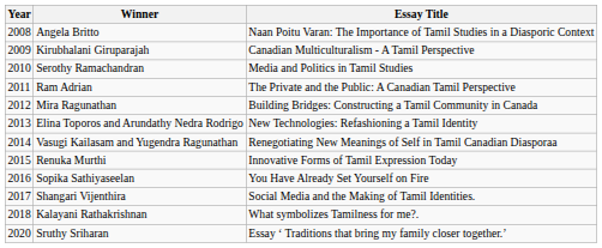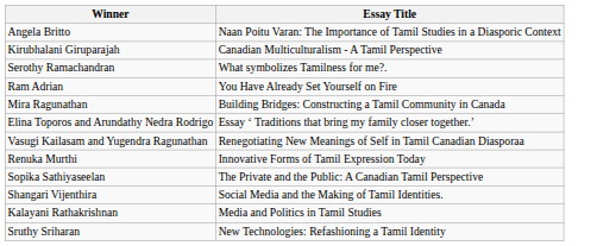 <table class="wikitable">
 <tr>
-<th>Year</th>
 <th>Winner</th>
 <th>Essay Title</th>
 </tr>
 <tr>
-<td>2008</td>
 <td>Angela Britto</td>
 <td>Naan Poitu Varan: The Importance of Tamil Studies in a Diasporic Context</td>
 </tr>
 <tr>
-<td>2009</td>
 <td>Kirubhalani Giruparajah</td>
 <td>Canadian Multiculturalism - A Tamil Perspective</td>
 </tr>
 <tr>
-<td>2010</td>
 <td>Serothy Ramachandran</td>
-<td>Media and Politics in Tamil Studies</td>
+<td>What symbolizes Tamilness for me?.</td>
 </tr>
 <tr>
-<td>2011</td>
 <td>Ram Adrian</td>
-<td>The Private and the Public: A Canadian Tamil Perspective</td>
+<td>You Have Already Set Yourself on Fire</td>
 </tr>
 <tr>
-<td>2012</td>
 <td>Mira Ragunathan</td>
 <td>Building Bridges: Constructing a Tamil Community in Canada</td>
 </tr>
 <tr>
-<td>2013</td>
 <td>Elina Toporos and Arundathy Nedra Rodrigo</td>
-<td>New Technologies: Refashioning a Tamil Identity</td>
+<td>Essay ‘ Traditions that bring my family closer together.’</td>
 </tr>
 <tr>
-<td>2014</td>
 <td>Vasugi Kailasam and Yugendra Ragunathan</td>
 <td>Renegotiating New Meanings of Self in Tamil Canadian Diasporaa</td>
 </tr>
 <tr>
-<td>2015</td>
 <td>Renuka Murthi</td>
 <td>Innovative Forms of Tamil Expression Today</td>
 </tr>
 <tr>
-<td>2016</td>
 <td>Sopika Sathiyaseelan</td>
-<td>You Have Already Set Yourself on Fire</td>
+<td>The Private and the Public: A Canadian Tamil Perspective</td>
 </tr>
 <tr>
-<td>2017</td>
 <td>Shangari Vijenthira</td>
 <td>Social Media and the Making of Tamil Identities.</td>
 </tr>
 <tr>
-<td>2018</td>
 <td>Kalayani Rathakrishnan</td>
-<td>What symbolizes Tamilness for me?.</td>
+<td>Media and Politics in Tamil Studies</td>
 </tr>
 <tr>
-<td>2020</td>
 <td>Sruthy Sriharan</td>
-<td>Essay ‘ Traditions that bring my family closer together.’</td>
+<td>New Technologies: Refashioning a Tamil Identity</td>
 </tr>
 </table>
